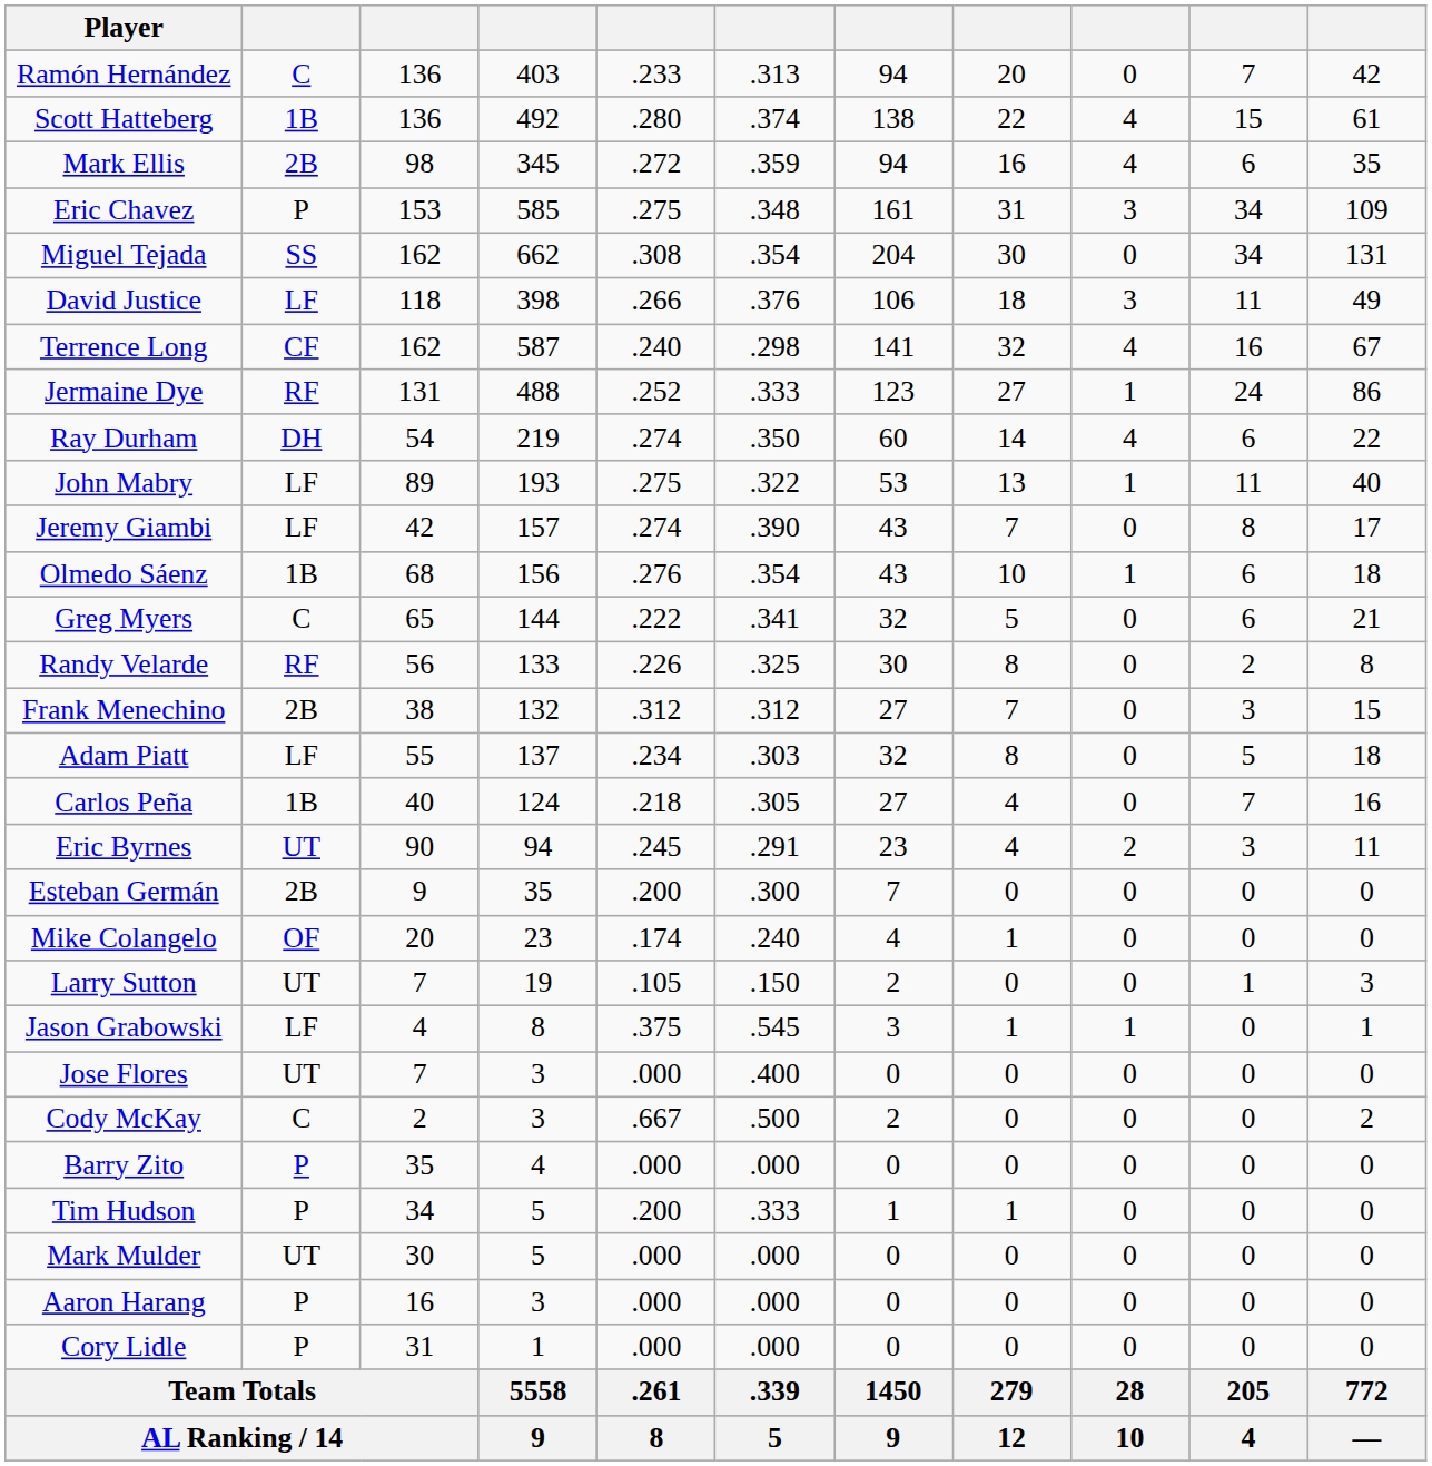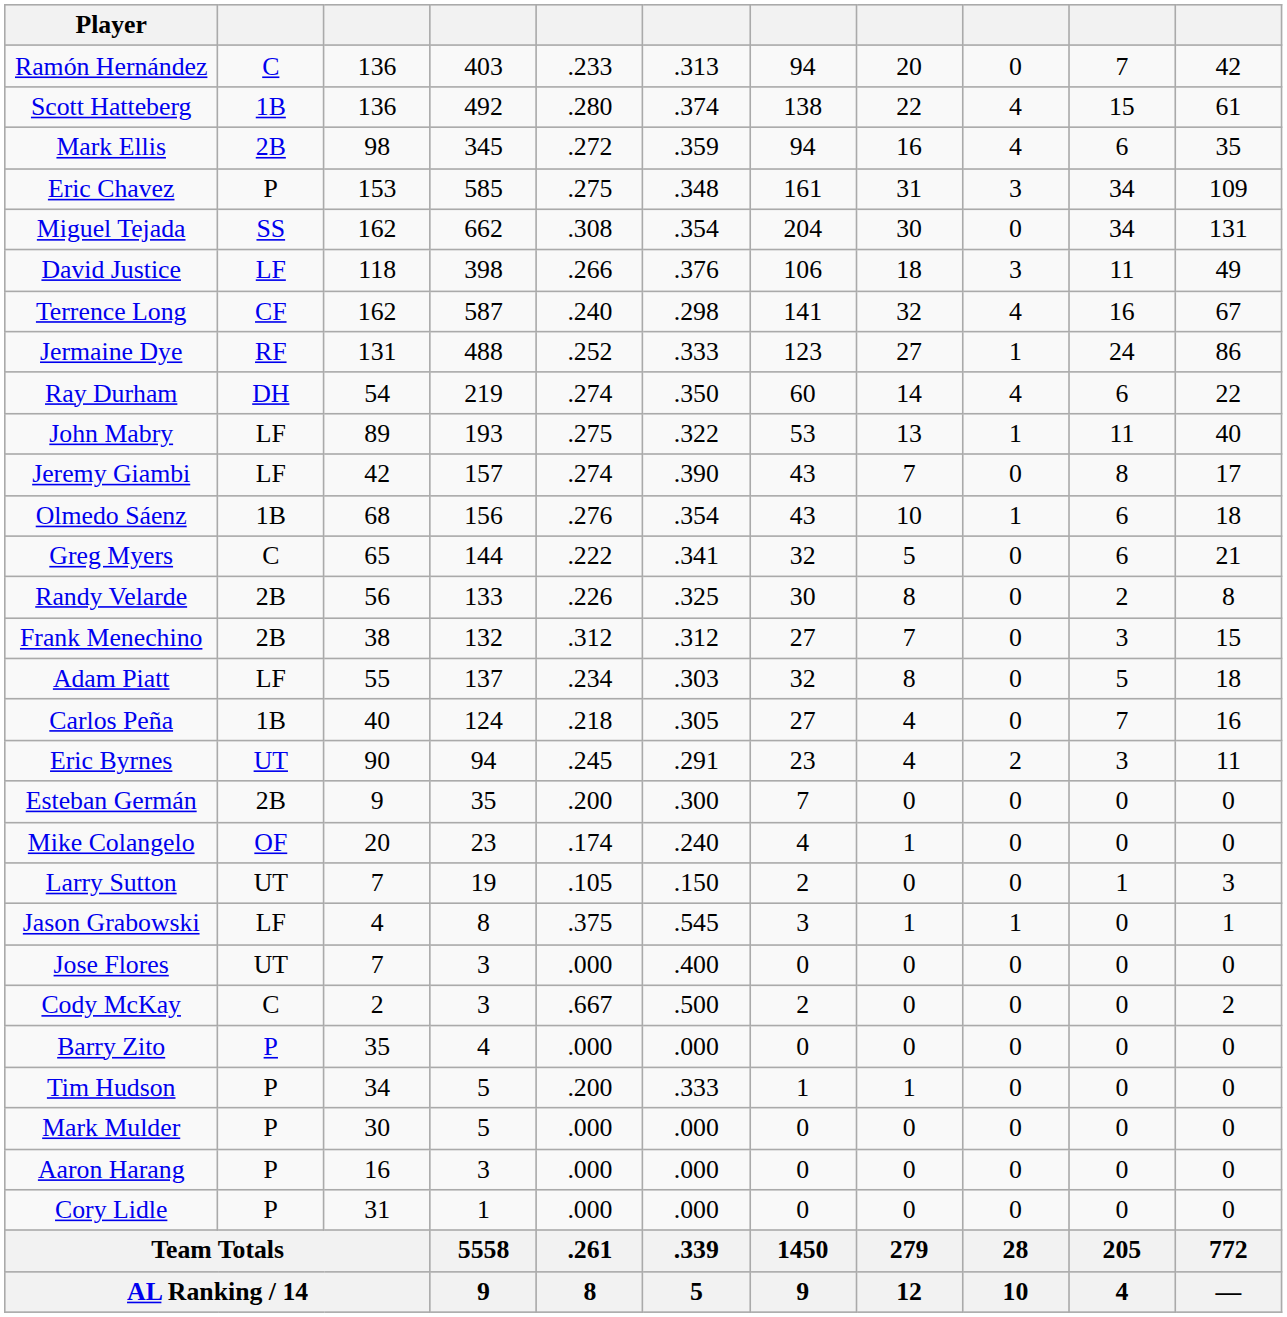 <table class="wikitable sortable">
 <tr>
 <th bgcolor="#DDDDFF" width="16%">Player</th>
 <th bgcolor="#DDDDFF" width="8%"></th>
 <th bgcolor="#DDDDFF" width="8%"></th>
 <th bgcolor="#DDDDFF" width="8%"></th>
 <th bgcolor="#DDDDFF" width="8%"></th>
 <th bgcolor="#DDDDFF" width="8%"></th>
 <th bgcolor="#DDDDFF" width="8%"></th>
 <th bgcolor="#DDDDFF" width="8%"></th>
 <th bgcolor="#DDDDFF" width="8%"></th>
 <th bgcolor="#DDDDFF" width="8%"></th>
 <th bgcolor="#DDDDFF" width="8%"></th>
 </tr>
 <tr align="center">
 <td><a href='#'>Ramón Hernández</a></td>
 <td><a href='#'>C</a></td>
 <td>136</td>
 <td>403</td>
 <td>.233</td>
 <td>.313</td>
 <td>94</td>
 <td>20</td>
 <td>0</td>
 <td>7</td>
 <td>42</td>
 </tr>
 <tr align="center">
 <td><a href='#'>Scott Hatteberg</a></td>
 <td><a href='#'>1B</a></td>
 <td>136</td>
 <td>492</td>
 <td>.280</td>
 <td>.374</td>
 <td>138</td>
 <td>22</td>
 <td>4</td>
 <td>15</td>
 <td>61</td>
 </tr>
 <tr align="center">
 <td><a href='#'>Mark Ellis</a></td>
 <td><a href='#'>2B</a></td>
 <td>98</td>
 <td>345</td>
 <td>.272</td>
 <td>.359</td>
 <td>94</td>
 <td>16</td>
 <td>4</td>
 <td>6</td>
 <td>35</td>
 </tr>
 <tr align="center">
 <td><a href='#'>Eric Chavez</a></td>
 <td>P</td>
 <td>153</td>
 <td>585</td>
 <td>.275</td>
 <td>.348</td>
 <td>161</td>
 <td>31</td>
 <td>3</td>
 <td>34</td>
 <td>109</td>
 </tr>
 <tr align="center">
 <td><a href='#'>Miguel Tejada</a></td>
 <td><a href='#'>SS</a></td>
 <td>162</td>
 <td>662</td>
 <td>.308</td>
 <td>.354</td>
 <td>204</td>
 <td>30</td>
 <td>0</td>
 <td>34</td>
 <td>131</td>
 </tr>
 <tr align="center">
 <td><a href='#'>David Justice</a></td>
 <td><a href='#'>LF</a></td>
 <td>118</td>
 <td>398</td>
 <td>.266</td>
 <td>.376</td>
 <td>106</td>
 <td>18</td>
 <td>3</td>
 <td>11</td>
 <td>49</td>
 </tr>
 <tr align="center">
 <td><a href='#'>Terrence Long</a></td>
 <td><a href='#'>CF</a></td>
 <td>162</td>
 <td>587</td>
 <td>.240</td>
 <td>.298</td>
 <td>141</td>
 <td>32</td>
 <td>4</td>
 <td>16</td>
 <td>67</td>
 </tr>
 <tr align="center">
 <td><a href='#'>Jermaine Dye</a></td>
 <td><a href='#'>RF</a></td>
 <td>131</td>
 <td>488</td>
 <td>.252</td>
 <td>.333</td>
 <td>123</td>
 <td>27</td>
 <td>1</td>
 <td>24</td>
 <td>86</td>
 </tr>
 <tr align="center">
 <td><a href='#'>Ray Durham</a></td>
 <td><a href='#'>DH</a></td>
 <td>54</td>
 <td>219</td>
 <td>.274</td>
 <td>.350</td>
 <td>60</td>
 <td>14</td>
 <td>4</td>
 <td>6</td>
 <td>22</td>
 </tr>
 <tr align="center">
 <td><a href='#'>John Mabry</a></td>
 <td>LF</td>
 <td>89</td>
 <td>193</td>
 <td>.275</td>
 <td>.322</td>
 <td>53</td>
 <td>13</td>
 <td>1</td>
 <td>11</td>
 <td>40</td>
 </tr>
 <tr align="center">
 <td><a href='#'>Jeremy Giambi</a></td>
 <td>LF</td>
 <td>42</td>
 <td>157</td>
 <td>.274</td>
 <td>.390</td>
 <td>43</td>
 <td>7</td>
 <td>0</td>
 <td>8</td>
 <td>17</td>
 </tr>
 <tr align="center">
 <td><a href='#'>Olmedo Sáenz</a></td>
 <td>1B</td>
 <td>68</td>
 <td>156</td>
 <td>.276</td>
 <td>.354</td>
 <td>43</td>
 <td>10</td>
 <td>1</td>
 <td>6</td>
 <td>18</td>
 </tr>
 <tr align="center">
 <td><a href='#'>Greg Myers</a></td>
 <td>C</td>
 <td>65</td>
 <td>144</td>
 <td>.222</td>
 <td>.341</td>
 <td>32</td>
 <td>5</td>
 <td>0</td>
 <td>6</td>
 <td>21</td>
 </tr>
 <tr align="center">
 <td><a href='#'>Randy Velarde</a></td>
-<td><a href='#'>RF</a></td>
+<td>2B</td>
 <td>56</td>
 <td>133</td>
 <td>.226</td>
 <td>.325</td>
 <td>30</td>
 <td>8</td>
 <td>0</td>
 <td>2</td>
 <td>8</td>
 </tr>
 <tr align="center">
 <td><a href='#'>Frank Menechino</a></td>
 <td>2B</td>
 <td>38</td>
 <td>132</td>
 <td>.312</td>
 <td>.312</td>
 <td>27</td>
 <td>7</td>
 <td>0</td>
 <td>3</td>
 <td>15</td>
 </tr>
 <tr align="center">
 <td><a href='#'>Adam Piatt</a></td>
 <td>LF</td>
 <td>55</td>
 <td>137</td>
 <td>.234</td>
 <td>.303</td>
 <td>32</td>
 <td>8</td>
 <td>0</td>
 <td>5</td>
 <td>18</td>
 </tr>
 <tr align="center">
 <td><a href='#'>Carlos Peña</a></td>
 <td>1B</td>
 <td>40</td>
 <td>124</td>
 <td>.218</td>
 <td>.305</td>
 <td>27</td>
 <td>4</td>
 <td>0</td>
 <td>7</td>
 <td>16</td>
 </tr>
 <tr align="center">
 <td><a href='#'>Eric Byrnes</a></td>
 <td><a href='#'>UT</a></td>
 <td>90</td>
 <td>94</td>
 <td>.245</td>
 <td>.291</td>
 <td>23</td>
 <td>4</td>
 <td>2</td>
 <td>3</td>
 <td>11</td>
 </tr>
 <tr align="center">
 <td><a href='#'>Esteban Germán</a></td>
 <td>2B</td>
 <td>9</td>
 <td>35</td>
 <td>.200</td>
 <td>.300</td>
 <td>7</td>
 <td>0</td>
 <td>0</td>
 <td>0</td>
 <td>0</td>
 </tr>
 <tr align="center">
 <td><a href='#'>Mike Colangelo</a></td>
 <td><a href='#'>OF</a></td>
 <td>20</td>
 <td>23</td>
 <td>.174</td>
 <td>.240</td>
 <td>4</td>
 <td>1</td>
 <td>0</td>
 <td>0</td>
 <td>0</td>
 </tr>
 <tr align="center">
 <td><a href='#'>Larry Sutton</a></td>
 <td>UT</td>
 <td>7</td>
 <td>19</td>
 <td>.105</td>
 <td>.150</td>
 <td>2</td>
 <td>0</td>
 <td>0</td>
 <td>1</td>
 <td>3</td>
 </tr>
 <tr align="center">
 <td><a href='#'>Jason Grabowski</a></td>
 <td>LF</td>
 <td>4</td>
 <td>8</td>
 <td>.375</td>
 <td>.545</td>
 <td>3</td>
 <td>1</td>
 <td>1</td>
 <td>0</td>
 <td>1</td>
 </tr>
 <tr align="center">
 <td><a href='#'>Jose Flores</a></td>
 <td>UT</td>
 <td>7</td>
 <td>3</td>
 <td>.000</td>
 <td>.400</td>
 <td>0</td>
 <td>0</td>
 <td>0</td>
 <td>0</td>
 <td>0</td>
 </tr>
 <tr align="center">
 <td><a href='#'>Cody McKay</a></td>
 <td>C</td>
 <td>2</td>
 <td>3</td>
 <td>.667</td>
 <td>.500</td>
 <td>2</td>
 <td>0</td>
 <td>0</td>
 <td>0</td>
 <td>2</td>
 </tr>
 <tr align="center">
 <td><a href='#'>Barry Zito</a></td>
 <td><a href='#'>P</a></td>
 <td>35</td>
 <td>4</td>
 <td>.000</td>
 <td>.000</td>
 <td>0</td>
 <td>0</td>
 <td>0</td>
 <td>0</td>
 <td>0</td>
 </tr>
 <tr align="center">
 <td><a href='#'>Tim Hudson</a></td>
 <td>P</td>
 <td>34</td>
 <td>5</td>
 <td>.200</td>
 <td>.333</td>
 <td>1</td>
 <td>1</td>
 <td>0</td>
 <td>0</td>
 <td>0</td>
 </tr>
 <tr align="center">
 <td><a href='#'>Mark Mulder</a></td>
-<td>UT</td>
+<td>P</td>
 <td>30</td>
 <td>5</td>
 <td>.000</td>
 <td>.000</td>
 <td>0</td>
 <td>0</td>
 <td>0</td>
 <td>0</td>
 <td>0</td>
 </tr>
 <tr align="center">
 <td><a href='#'>Aaron Harang</a></td>
 <td>P</td>
 <td>16</td>
 <td>3</td>
 <td>.000</td>
 <td>.000</td>
 <td>0</td>
 <td>0</td>
 <td>0</td>
 <td>0</td>
 <td>0</td>
 </tr>
 <tr align="center">
 <td><a href='#'>Cory Lidle</a></td>
 <td>P</td>
 <td>31</td>
 <td>1</td>
 <td>.000</td>
 <td>.000</td>
 <td>0</td>
 <td>0</td>
 <td>0</td>
 <td>0</td>
 <td>0</td>
 </tr>
 <tr>
 <th colspan="3">Team Totals</th>
 <th>5558</th>
 <th>.261</th>
 <th>.339</th>
 <th>1450</th>
 <th>279</th>
 <th>28</th>
 <th>205</th>
 <th>772</th>
 </tr>
 <tr>
 <th colspan="3"><a href='#'>AL</a> Ranking / 14</th>
 <th>9</th>
 <th>8</th>
 <th>5</th>
 <th>9</th>
 <th>12</th>
 <th>10</th>
 <th>4</th>
 <th>—</th>
 </tr>
 </table>
